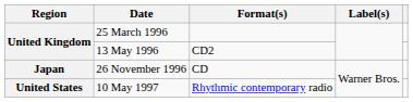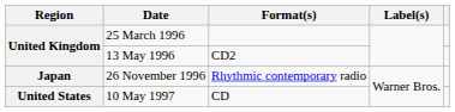 <table class="wikitable plainrowheaders">
 <tr>
 <th scope="col">Region</th>
 <th scope="col">Date</th>
 <th scope="col">Format(s)</th>
 <th scope="col">Label(s)</th>
 <th scope="col"></th>
 </tr>
 <tr>
 <th scope="row" rowspan="2">United Kingdom</th>
 <td>25 March 1996</td>
 <td></td>
 <td rowspan="2"></td>
 <td></td>
 </tr>
 <tr>
 <td>13 May 1996</td>
 <td>CD2</td>
 <td></td>
 </tr>
 <tr>
 <th scope="row">Japan</th>
 <td>26 November 1996</td>
-<td>CD</td>
+<td><a href='#'>Rhythmic contemporary</a> radio</td>
 <td rowspan="2">Warner Bros.</td>
 <td></td>
 </tr>
 <tr>
 <th scope="row">United States</th>
 <td>10 May 1997</td>
-<td><a href='#'>Rhythmic contemporary</a> radio</td>
+<td>CD</td>
 <td></td>
 </tr>
 </table>
